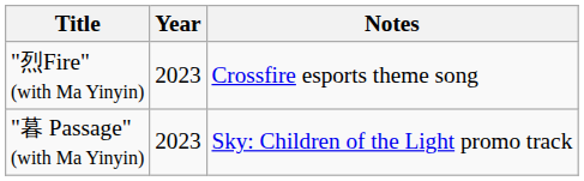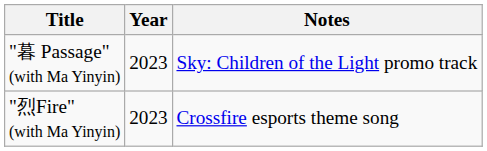 <table class="wikitable">
 <tr>
 <th>Title</th>
 <th>Year</th>
 <th>Notes</th>
 </tr>
 <tr>
+<td>"暮 Passage"<br><small>(with Ma Yinyin)</small></td>
+<td>2023</td>
+<td><a href='#'>Sky: Children of the Light</a> promo track</td>
+</tr>
+<tr>
 <td>"烈Fire"<br><small>(with Ma Yinyin)</small></td>
 <td>2023</td>
 <td><a href='#'>Crossfire</a> esports theme song</td>
 </tr>
-<tr>
-<td>"暮 Passage"<br><small>(with Ma Yinyin)</small></td>
-<td>2023</td>
-<td><a href='#'>Sky: Children of the Light</a> promo track</td>
-</tr>
 </table>
